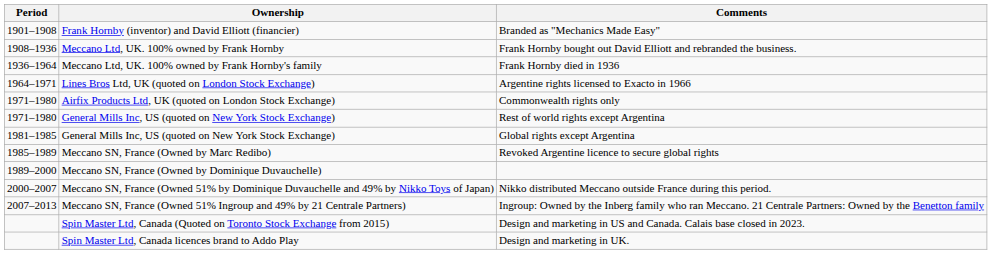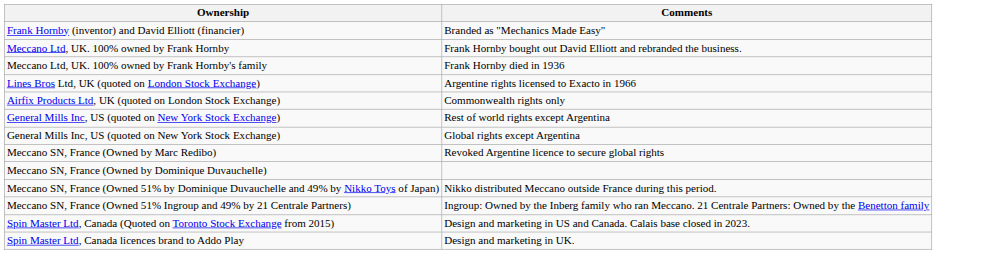 <table class="wikitable">
 <tr>
-<th>Period</th>
 <th>Ownership</th>
 <th>Comments</th>
 </tr>
 <tr>
-<td>1901–1908</td>
 <td><a href='#'>Frank Hornby</a> (inventor) and David Elliott (financier)</td>
 <td>Branded as "Mechanics Made Easy"</td>
 </tr>
 <tr>
-<td>1908–1936</td>
 <td><a href='#'>Meccano Ltd</a>, UK. 100% owned by Frank Hornby</td>
 <td>Frank Hornby bought out David Elliott and rebranded the business.</td>
 </tr>
 <tr>
-<td>1936–1964</td>
 <td>Meccano Ltd, UK. 100% owned by Frank Hornby's family</td>
 <td>Frank Hornby died in 1936</td>
 </tr>
 <tr>
-<td>1964–1971</td>
 <td><a href='#'>Lines Bros</a> Ltd, UK (quoted on <a href='#'>London Stock Exchange</a>)</td>
 <td>Argentine rights licensed to Exacto in 1966</td>
 </tr>
 <tr>
-<td>1971–1980</td>
 <td><a href='#'>Airfix Products Ltd</a>, UK (quoted on London Stock Exchange)</td>
 <td>Commonwealth rights only</td>
 </tr>
 <tr>
-<td>1971–1980</td>
 <td><a href='#'>General Mills Inc</a>, US (quoted on <a href='#'>New York Stock Exchange</a>)</td>
 <td>Rest of world rights except Argentina</td>
 </tr>
 <tr>
-<td>1981–1985</td>
 <td>General Mills Inc, US (quoted on New York Stock Exchange)</td>
 <td>Global rights except Argentina</td>
 </tr>
 <tr>
-<td>1985–1989</td>
 <td>Meccano SN, France (Owned by Marc Redibo)</td>
 <td>Revoked Argentine licence to secure global rights</td>
 </tr>
 <tr>
-<td>1989–2000</td>
 <td>Meccano SN, France (Owned by Dominique Duvauchelle)</td>
 <td></td>
 </tr>
 <tr>
-<td>2000–2007</td>
 <td>Meccano SN, France (Owned 51% by Dominique Duvauchelle and 49% by <a href='#'>Nikko Toys</a> of Japan)</td>
 <td>Nikko distributed Meccano outside France during this period.</td>
 </tr>
 <tr>
-<td>2007–2013</td>
 <td>Meccano SN, France (Owned 51% Ingroup and 49% by 21 Centrale Partners)</td>
 <td>Ingroup: Owned by the Inberg family who ran Meccano. 21 Centrale Partners: Owned by the <a href='#'>Benetton family</a></td>
 </tr>
 <tr>
-<td></td>
 <td><a href='#'>Spin Master Ltd</a>, Canada (Quoted on <a href='#'>Toronto Stock Exchange</a> from 2015)</td>
 <td>Design and marketing in US and Canada. Calais base closed in 2023.</td>
 </tr>
 <tr>
-<td></td>
 <td><a href='#'>Spin Master Ltd</a>, Canada licences brand to Addo Play</td>
 <td>Design and marketing in UK.</td>
 </tr>
 </table>
